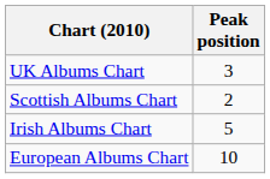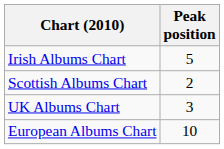 <table class="wikitable sortable">
 <tr>
 <th>Chart (2010)</th>
 <th>Peak<br>position</th>
 </tr>
 <tr>
-<td><a href='#'>UK Albums Chart</a></td>
-<td style="text-align:center;">3</td>
+<td><a href='#'>Irish Albums Chart</a></td>
+<td style="text-align:center;">5</td>
 </tr>
 <tr>
 <td><a href='#'>Scottish Albums Chart</a></td>
 <td style="text-align:center;">2</td>
 </tr>
 <tr>
-<td><a href='#'>Irish Albums Chart</a></td>
-<td style="text-align:center;">5</td>
+<td><a href='#'>UK Albums Chart</a></td>
+<td style="text-align:center;">3</td>
 </tr>
 <tr>
 <td><a href='#'>European Albums Chart</a></td>
 <td style="text-align:center;">10</td>
 </tr>
 </table>
